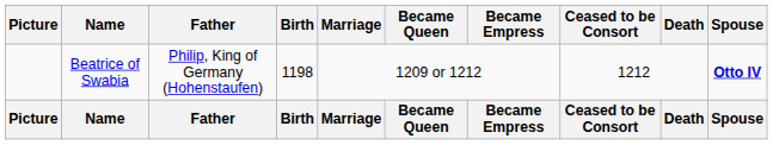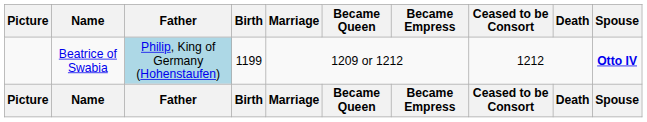 <table width=95% class="wikitable">
 <tr>
 <th>Picture</th>
 <th>Name</th>
 <th>Father</th>
 <th>Birth</th>
 <th>Marriage</th>
 <th>Became Queen</th>
 <th>Became Empress</th>
 <th>Ceased to be Consort</th>
 <th>Death</th>
 <th>Spouse</th>
 </tr>
 <tr>
 <td align=center></td>
 <td align=center><a href='#'>Beatrice of Swabia</a></td>
-<td align="center"><a href='#'>Philip</a>, King of Germany<br>(<a href='#'>Hohenstaufen</a>)</td>
-<td align="center">1198</td>
+<td align="center" style="background: lightblue;"><a href='#'>Philip</a>, King of Germany<br>(<a href='#'>Hohenstaufen</a>)</td>
+<td align="center">1199</td>
 <td align="center" colspan="3">1209 or 1212</td>
 <td align="center" colspan="2">1212</td>
 <td align="center" rowspan="1"><strong><a href='#'>Otto IV</a></strong></td>
 </tr>
 <tr>
 <th>Picture</th>
 <th>Name</th>
 <th>Father</th>
 <th>Birth</th>
 <th>Marriage</th>
 <th>Became Queen</th>
 <th>Became Empress</th>
 <th>Ceased to be Consort</th>
 <th>Death</th>
 <th>Spouse</th>
 </tr>
 </table>
